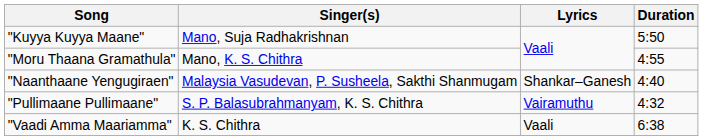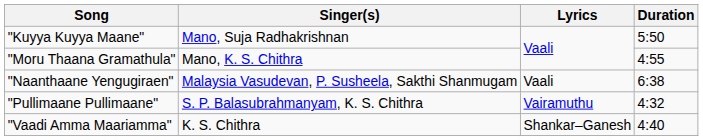 <table class="wikitable" style="font-size:95%;">
 <tr>
 <th>Song</th>
 <th>Singer(s)</th>
 <th>Lyrics</th>
 <th>Duration</th>
 </tr>
 <tr>
 <td>"Kuyya Kuyya Maane"</td>
 <td><a href='#'>Mano</a>, Suja Radhakrishnan</td>
 <td rowspan=2><a href='#'>Vaali</a></td>
 <td>5:50</td>
 </tr>
 <tr>
 <td>"Moru Thaana Gramathula"</td>
 <td>Mano, <a href='#'>K. S. Chithra</a></td>
 <td>4:55</td>
 </tr>
 <tr>
 <td>"Naanthaane Yengugiraen"</td>
 <td><a href='#'>Malaysia Vasudevan</a>, <a href='#'>P. Susheela</a>, Sakthi Shanmugam</td>
-<td>Shankar–Ganesh</td>
-<td>4:40</td>
+<td>Vaali</td>
+<td>6:38</td>
 </tr>
 <tr>
 <td>"Pullimaane Pullimaane"</td>
 <td><a href='#'>S. P. Balasubrahmanyam</a>, K. S. Chithra</td>
 <td><a href='#'>Vairamuthu</a></td>
 <td>4:32</td>
 </tr>
 <tr>
 <td>"Vaadi Amma Maariamma"</td>
 <td>K. S. Chithra</td>
-<td>Vaali</td>
-<td>6:38</td>
+<td>Shankar–Ganesh</td>
+<td>4:40</td>
 </tr>
 </table>
